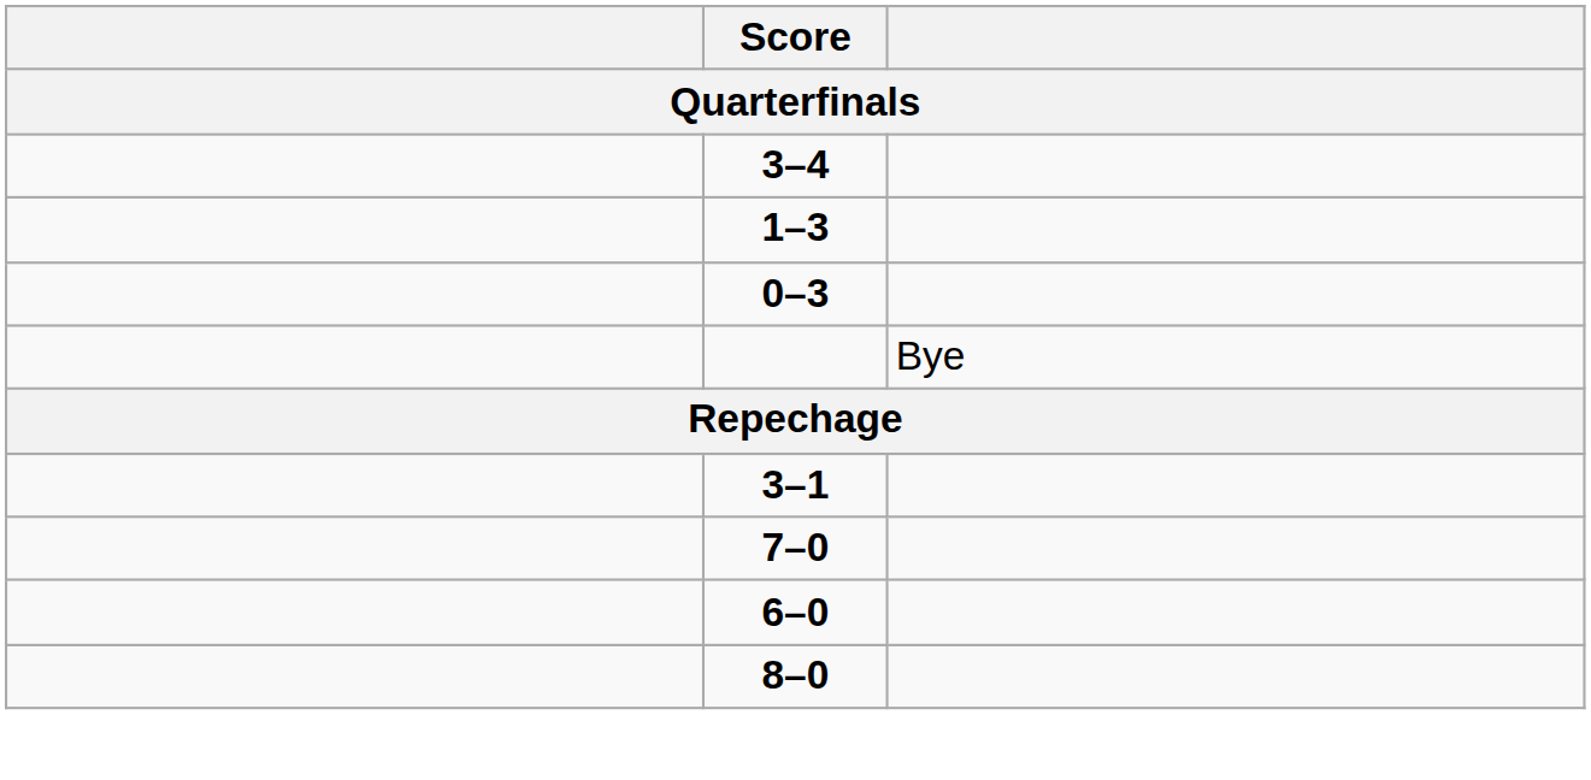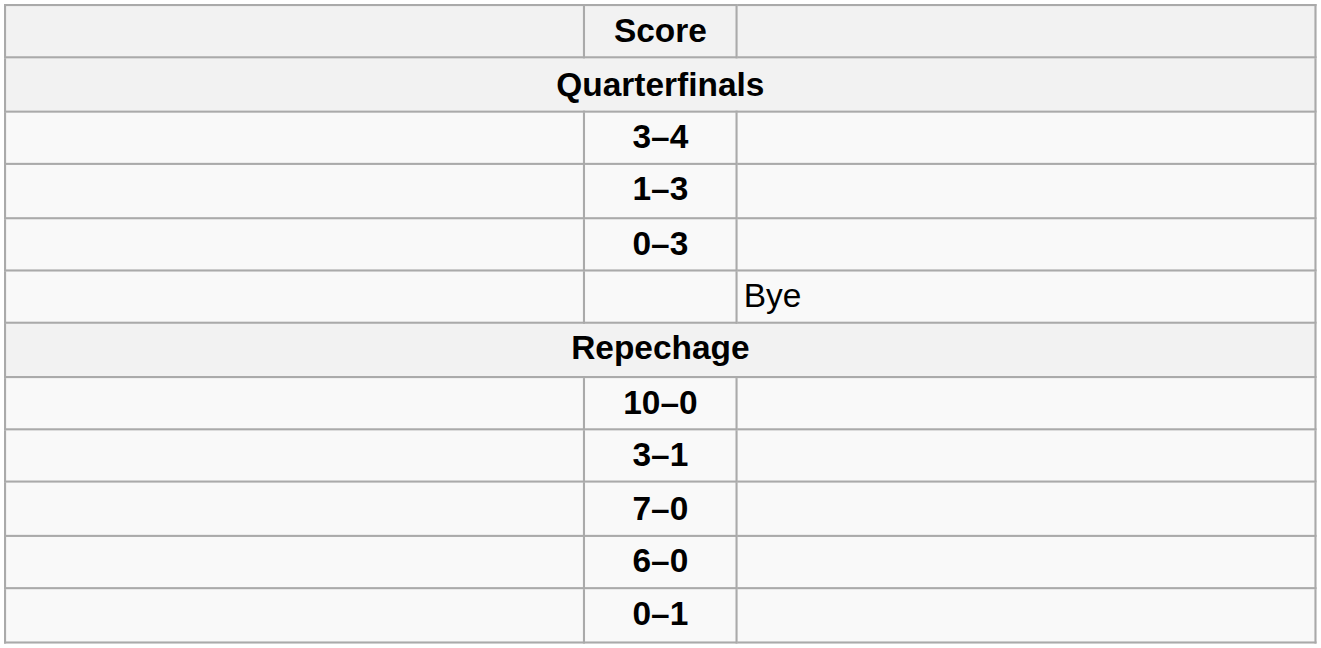 <table class="wikitable" style="text-align: left;">
 <tr>
 <th align="right" width="270"></th>
 <th width="65">Score</th>
 <th align="left" width="270"></th>
 </tr>
 <tr>
 <th colspan="3">Quarterfinals</th>
 </tr>
 <tr>
 <td></td>
 <td align=center><strong>3–4</strong></td>
 <td><strong></strong></td>
 </tr>
 <tr>
 <td></td>
 <td align=center><strong>1–3</strong></td>
 <td><strong></strong></td>
 </tr>
 <tr>
 <td></td>
 <td align=center><strong>0–3</strong></td>
 <td><strong></strong></td>
 </tr>
 <tr>
 <td><strong></strong></td>
 <td align=center></td>
 <td>Bye</td>
 </tr>
 <tr>
 <th colspan="3">Repechage</th>
 </tr>
 <tr>
 <td><strong></strong></td>
+<td align=center><strong>10–0</strong></td>
+<td></td>
+</tr>
+<tr>
+<td><strong></strong></td>
 <td align=center><strong>3–1</strong></td>
 <td></td>
 </tr>
 <tr>
 <td><strong></strong></td>
 <td align=center><strong>7–0</strong></td>
 <td></td>
 </tr>
 <tr>
 <td><strong></strong></td>
 <td align=center><strong>6–0</strong></td>
 <td></td>
 </tr>
 <tr>
+<td></td>
+<td align=center><strong>0–1</strong></td>
 <td><strong></strong></td>
-<td align=center><strong>8–0</strong></td>
-<td></td>
 </tr>
 </table>
